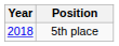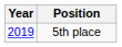 <table class="wikitable" style="text-align: center;">
 <tr>
 <th>Year</th>
 <th width="100">Position</th>
 </tr>
 <tr>
-<td> <a href='#'>2018</a></td>
+<td> <a href='#'>2019</a></td>
 <td>5th place</td>
 </tr>
 </table>
